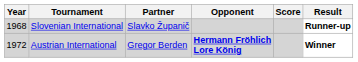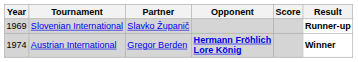 <table class="sortable wikitable" style="font-size: 90%;">
 <tr>
 <th>Year</th>
 <th>Tournament</th>
 <th>Partner</th>
 <th>Opponent</th>
 <th>Score</th>
 <th>Result</th>
 </tr>
 <tr style="background:#D5D5D5">
-<td align="center">1968</td>
+<td align="center">1969</td>
 <td align="left"><a href='#'>Slovenian International</a></td>
 <td align="left"> <a href='#'>Slavko Županič</a></td>
 <td align="left"></td>
 <td align="left"></td>
 <td style="text-align:left; background:white"> <strong>Runner-up</strong></td>
 </tr>
 <tr style="background:#D5D5D5">
-<td align="center">1972</td>
+<td align="center">1974</td>
 <td align="left"><a href='#'>Austrian International</a></td>
 <td align="left"> <a href='#'>Gregor Berden</a></td>
 <td align="left"><strong> <a href='#'>Hermann Fröhlich</a><br> <a href='#'>Lore König</a></strong></td>
 <td align="left"></td>
 <td style="text-align:left; background:white"> <strong>Winner</strong></td>
 </tr>
 </table>
